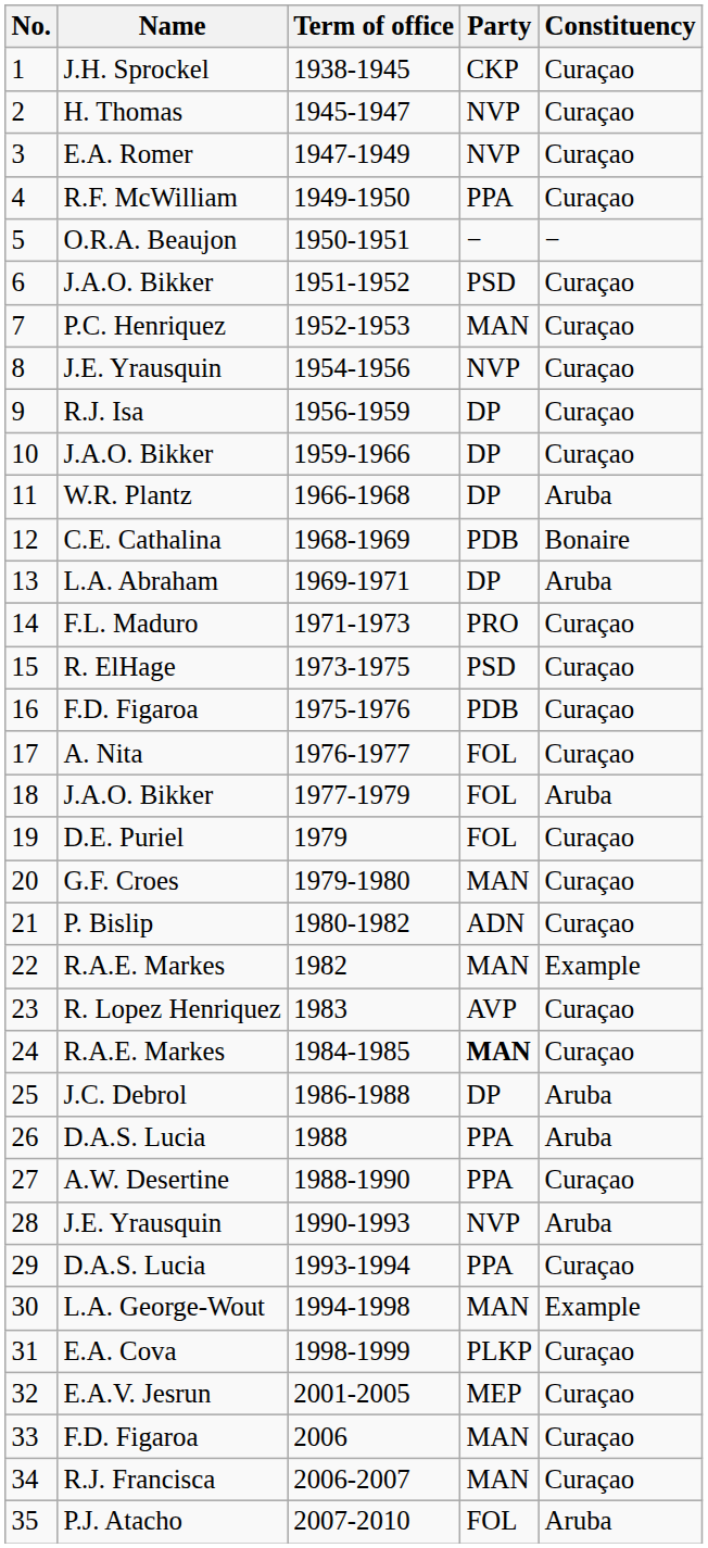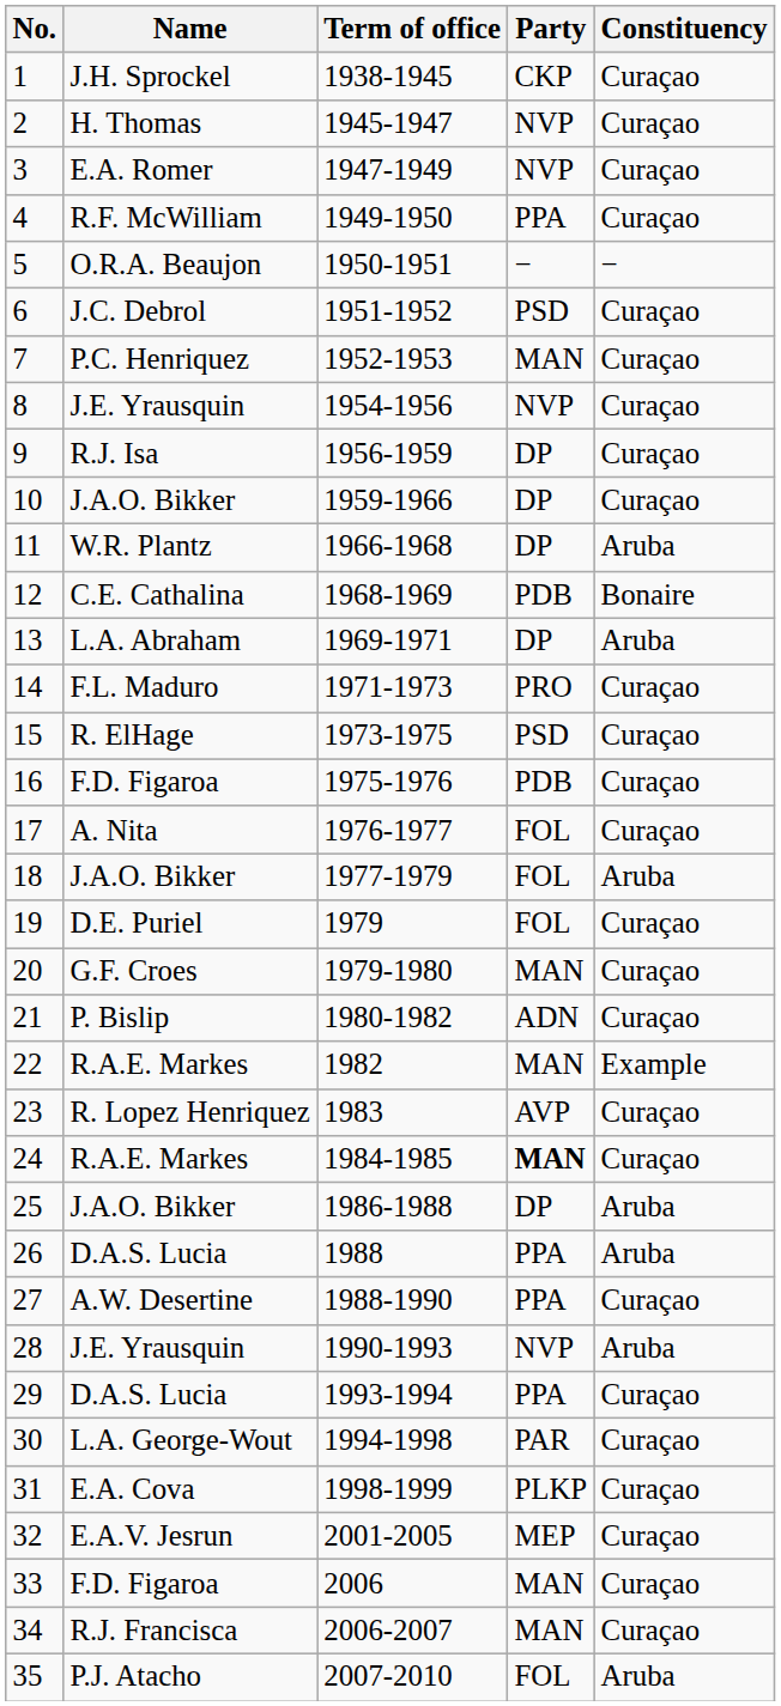 <table class="wikitable">
 <tr>
 <th>No.</th>
 <th>Name</th>
 <th>Term of office</th>
 <th>Party</th>
 <th>Constituency</th>
 </tr>
 <tr>
 <td>1</td>
 <td>J.H. Sprockel</td>
 <td>1938-1945</td>
 <td>CKP</td>
 <td>Curaçao</td>
 </tr>
 <tr>
 <td>2</td>
 <td>H. Thomas</td>
 <td>1945-1947</td>
 <td>NVP</td>
 <td>Curaçao</td>
 </tr>
 <tr>
 <td>3</td>
 <td>E.A. Romer</td>
 <td>1947-1949</td>
 <td>NVP</td>
 <td>Curaçao</td>
 </tr>
 <tr>
 <td>4</td>
 <td>R.F. McWilliam</td>
 <td>1949-1950</td>
 <td>PPA</td>
 <td>Curaçao</td>
 </tr>
 <tr>
 <td>5</td>
 <td>O.R.A. Beaujon</td>
 <td>1950-1951</td>
 <td>−</td>
 <td>−</td>
 </tr>
 <tr>
 <td>6</td>
-<td>J.A.O. Bikker</td>
+<td>J.C. Debrol</td>
 <td>1951-1952</td>
 <td>PSD</td>
 <td>Curaçao</td>
 </tr>
 <tr>
 <td>7</td>
 <td>P.C. Henriquez</td>
 <td>1952-1953</td>
 <td>MAN</td>
 <td>Curaçao</td>
 </tr>
 <tr>
 <td>8</td>
 <td>J.E. Yrausquin</td>
 <td>1954-1956</td>
 <td>NVP</td>
 <td>Curaçao</td>
 </tr>
 <tr>
 <td>9</td>
 <td>R.J. Isa</td>
 <td>1956-1959</td>
 <td>DP</td>
 <td>Curaçao</td>
 </tr>
 <tr>
 <td>10</td>
 <td>J.A.O. Bikker</td>
 <td>1959-1966</td>
 <td>DP</td>
 <td>Curaçao</td>
 </tr>
 <tr>
 <td>11</td>
 <td>W.R. Plantz</td>
 <td>1966-1968</td>
 <td>DP</td>
 <td>Aruba</td>
 </tr>
 <tr>
 <td>12</td>
 <td>C.E. Cathalina</td>
 <td>1968-1969</td>
 <td>PDB</td>
 <td>Bonaire</td>
 </tr>
 <tr>
 <td>13</td>
 <td>L.A. Abraham</td>
 <td>1969-1971</td>
 <td>DP</td>
 <td>Aruba</td>
 </tr>
 <tr>
 <td>14</td>
 <td>F.L. Maduro</td>
 <td>1971-1973</td>
 <td>PRO</td>
 <td>Curaçao</td>
 </tr>
 <tr>
 <td>15</td>
 <td>R. ElHage</td>
 <td>1973-1975</td>
 <td>PSD</td>
 <td>Curaçao</td>
 </tr>
 <tr>
 <td>16</td>
 <td>F.D. Figaroa</td>
 <td>1975-1976</td>
 <td>PDB</td>
 <td>Curaçao</td>
 </tr>
 <tr>
 <td>17</td>
 <td>A. Nita</td>
 <td>1976-1977</td>
 <td>FOL</td>
 <td>Curaçao</td>
 </tr>
 <tr>
 <td>18</td>
 <td>J.A.O. Bikker</td>
 <td>1977-1979</td>
 <td>FOL</td>
 <td>Aruba</td>
 </tr>
 <tr>
 <td>19</td>
 <td>D.E. Puriel</td>
 <td>1979</td>
 <td>FOL</td>
 <td>Curaçao</td>
 </tr>
 <tr>
 <td>20</td>
 <td>G.F. Croes</td>
 <td>1979-1980</td>
 <td>MAN</td>
 <td>Curaçao</td>
 </tr>
 <tr>
 <td>21</td>
 <td>P. Bislip</td>
 <td>1980-1982</td>
 <td>ADN</td>
 <td>Curaçao</td>
 </tr>
 <tr>
 <td>22</td>
 <td>R.A.E. Markes</td>
 <td>1982</td>
 <td>MAN</td>
 <td>Example</td>
 </tr>
 <tr>
 <td>23</td>
 <td>R. Lopez Henriquez</td>
 <td>1983</td>
 <td>AVP</td>
 <td>Curaçao</td>
 </tr>
 <tr>
 <td>24</td>
 <td>R.A.E. Markes</td>
 <td>1984-1985</td>
 <td><strong>MAN</strong></td>
 <td>Curaçao</td>
 </tr>
 <tr>
 <td>25</td>
-<td>J.C. Debrol</td>
+<td>J.A.O. Bikker</td>
 <td>1986-1988</td>
 <td>DP</td>
 <td>Aruba</td>
 </tr>
 <tr>
 <td>26</td>
 <td>D.A.S. Lucia</td>
 <td>1988</td>
 <td>PPA</td>
 <td>Aruba</td>
 </tr>
 <tr>
 <td>27</td>
 <td>A.W. Desertine</td>
 <td>1988-1990</td>
 <td>PPA</td>
 <td>Curaçao</td>
 </tr>
 <tr>
 <td>28</td>
 <td>J.E. Yrausquin</td>
 <td>1990-1993</td>
 <td>NVP</td>
 <td>Aruba</td>
 </tr>
 <tr>
 <td>29</td>
 <td>D.A.S. Lucia</td>
 <td>1993-1994</td>
 <td>PPA</td>
 <td>Curaçao</td>
 </tr>
 <tr>
 <td>30</td>
 <td>L.A. George-Wout</td>
 <td>1994-1998</td>
-<td>MAN</td>
-<td>Example</td>
+<td>PAR</td>
+<td>Curaçao</td>
 </tr>
 <tr>
 <td>31</td>
 <td>E.A. Cova</td>
 <td>1998-1999</td>
 <td>PLKP</td>
 <td>Curaçao</td>
 </tr>
 <tr>
 <td>32</td>
 <td>E.A.V. Jesrun</td>
 <td>2001-2005</td>
 <td>MEP</td>
 <td>Curaçao</td>
 </tr>
 <tr>
 <td>33</td>
 <td>F.D. Figaroa</td>
 <td>2006</td>
 <td>MAN</td>
 <td>Curaçao</td>
 </tr>
 <tr>
 <td>34</td>
 <td>R.J. Francisca</td>
 <td>2006-2007</td>
 <td>MAN</td>
 <td>Curaçao</td>
 </tr>
 <tr>
 <td>35</td>
 <td>P.J. Atacho</td>
 <td>2007-2010</td>
 <td>FOL</td>
 <td>Aruba</td>
 </tr>
 <tr>
 </tr>
 </table>
